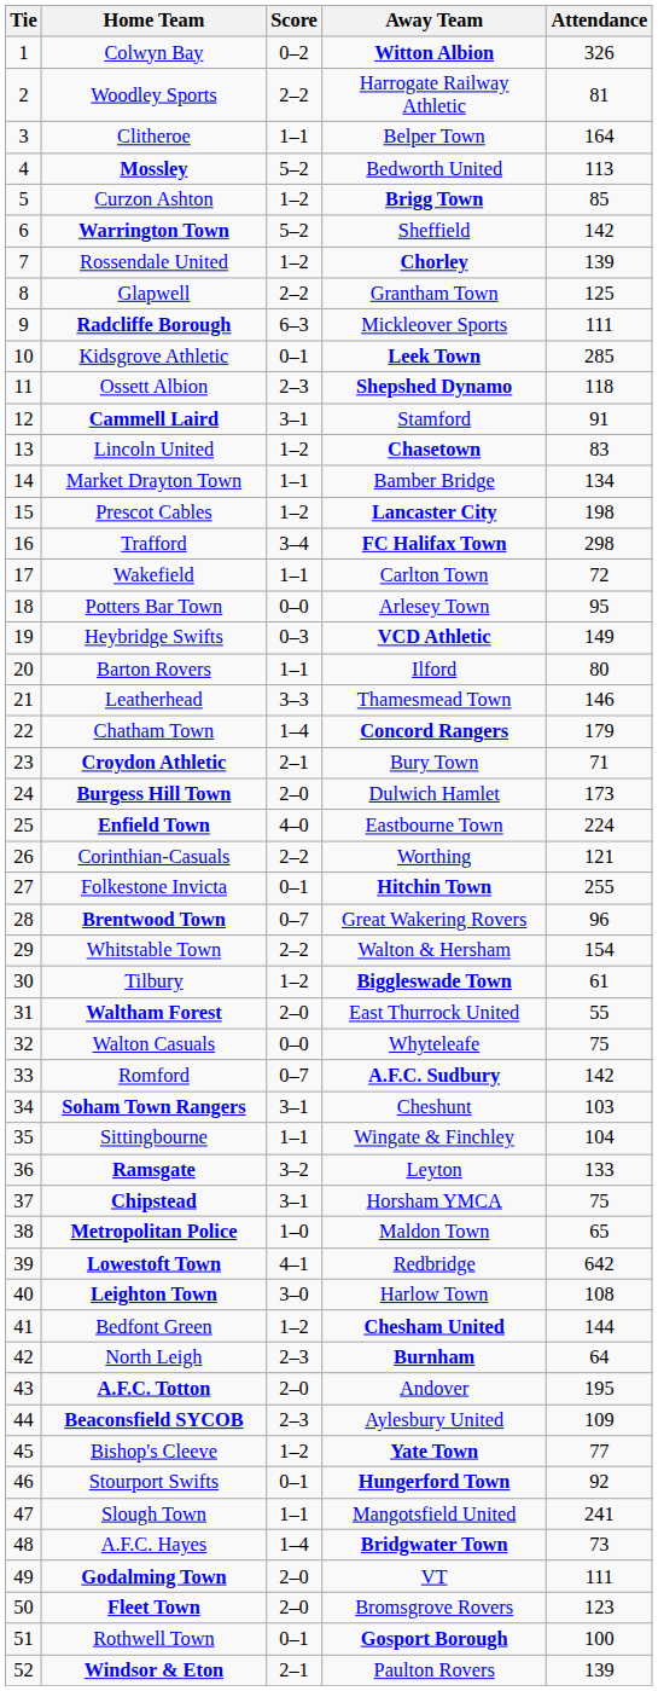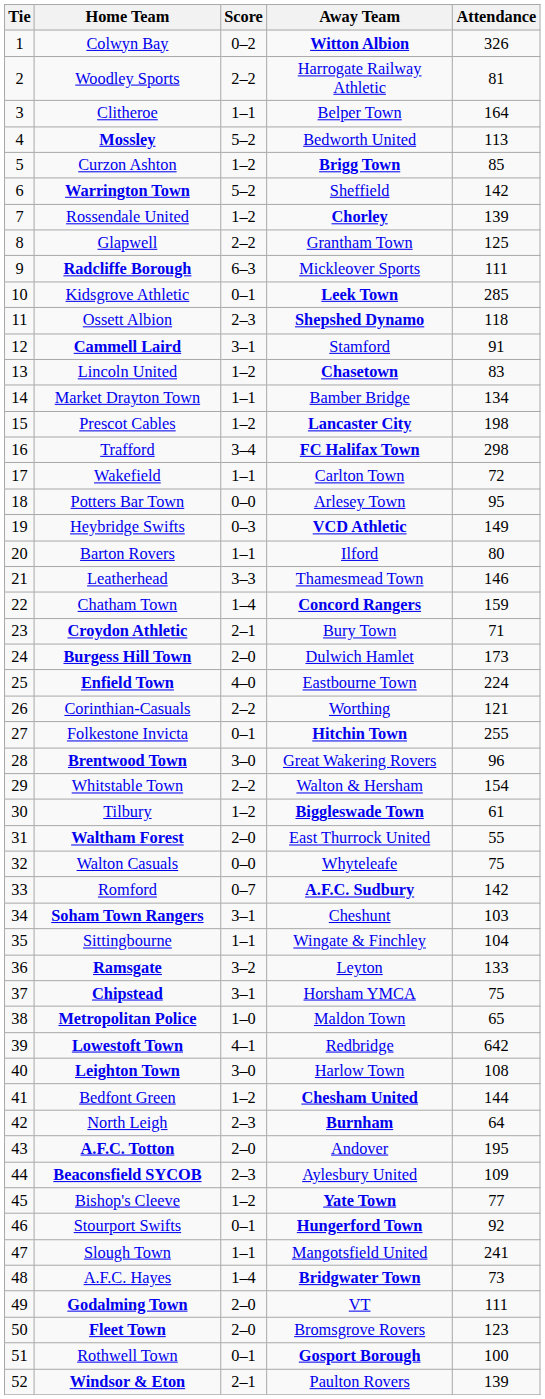 <table class="wikitable" style="text-align:center;">
 <tr>
 <th width=20>Tie</th>
 <th width=175>Home Team</th>
 <th width=20>Score</th>
 <th width=175>Away Team</th>
 <th width=20>Attendance</th>
 </tr>
 <tr>
 <td>1</td>
 <td><a href='#'>Colwyn Bay</a></td>
 <td>0–2</td>
 <td><strong><a href='#'>Witton Albion</a></strong></td>
 <td>326</td>
 </tr>
 <tr>
 <td>2</td>
 <td><a href='#'>Woodley Sports</a></td>
 <td>2–2</td>
 <td><a href='#'>Harrogate Railway Athletic</a></td>
 <td>81</td>
 </tr>
 <tr>
 <td>3</td>
 <td><a href='#'>Clitheroe</a></td>
 <td>1–1</td>
 <td><a href='#'>Belper Town</a></td>
 <td>164</td>
 </tr>
 <tr>
 <td>4</td>
 <td><strong><a href='#'>Mossley</a></strong></td>
 <td>5–2</td>
 <td><a href='#'>Bedworth United</a></td>
 <td>113</td>
 </tr>
 <tr>
 <td>5</td>
 <td><a href='#'>Curzon Ashton</a></td>
 <td>1–2</td>
 <td><strong><a href='#'>Brigg Town</a></strong></td>
 <td>85</td>
 </tr>
 <tr>
 <td>6</td>
 <td><strong><a href='#'>Warrington Town</a></strong></td>
 <td>5–2</td>
 <td><a href='#'>Sheffield</a></td>
 <td>142</td>
 </tr>
 <tr>
 <td>7</td>
 <td><a href='#'>Rossendale United</a></td>
 <td>1–2</td>
 <td><strong><a href='#'>Chorley</a></strong></td>
 <td>139</td>
 </tr>
 <tr>
 <td>8</td>
 <td><a href='#'>Glapwell</a></td>
 <td>2–2</td>
 <td><a href='#'>Grantham Town</a></td>
 <td>125</td>
 </tr>
 <tr>
 <td>9</td>
 <td><strong><a href='#'>Radcliffe Borough</a></strong></td>
 <td>6–3</td>
 <td><a href='#'>Mickleover Sports</a></td>
 <td>111</td>
 </tr>
 <tr>
 <td>10</td>
 <td><a href='#'>Kidsgrove Athletic</a></td>
 <td>0–1</td>
 <td><strong><a href='#'>Leek Town</a></strong></td>
 <td>285</td>
 </tr>
 <tr>
 <td>11</td>
 <td><a href='#'>Ossett Albion</a></td>
 <td>2–3</td>
 <td><strong><a href='#'>Shepshed Dynamo</a></strong></td>
 <td>118</td>
 </tr>
 <tr>
 <td>12</td>
 <td><strong><a href='#'>Cammell Laird</a></strong></td>
 <td>3–1</td>
 <td><a href='#'>Stamford</a></td>
 <td>91</td>
 </tr>
 <tr>
 <td>13</td>
 <td><a href='#'>Lincoln United</a></td>
 <td>1–2</td>
 <td><strong><a href='#'>Chasetown</a></strong></td>
 <td>83</td>
 </tr>
 <tr>
 <td>14</td>
 <td><a href='#'>Market Drayton Town</a></td>
 <td>1–1</td>
 <td><a href='#'>Bamber Bridge</a></td>
 <td>134</td>
 </tr>
 <tr>
 <td>15</td>
 <td><a href='#'>Prescot Cables</a></td>
 <td>1–2</td>
 <td><strong><a href='#'>Lancaster City</a></strong></td>
 <td>198</td>
 </tr>
 <tr>
 <td>16</td>
 <td><a href='#'>Trafford</a></td>
 <td>3–4</td>
 <td><strong><a href='#'>FC Halifax Town</a></strong></td>
 <td>298</td>
 </tr>
 <tr>
 <td>17</td>
 <td><a href='#'>Wakefield</a></td>
 <td>1–1</td>
 <td><a href='#'>Carlton Town</a></td>
 <td>72</td>
 </tr>
 <tr>
 <td>18</td>
 <td><a href='#'>Potters Bar Town</a></td>
 <td>0–0</td>
 <td><a href='#'>Arlesey Town</a></td>
 <td>95</td>
 </tr>
 <tr>
 <td>19</td>
 <td><a href='#'>Heybridge Swifts</a></td>
 <td>0–3</td>
 <td><strong><a href='#'>VCD Athletic</a></strong></td>
 <td>149</td>
 </tr>
 <tr>
 <td>20</td>
 <td><a href='#'>Barton Rovers</a></td>
 <td>1–1</td>
 <td><a href='#'>Ilford</a></td>
 <td>80</td>
 </tr>
 <tr>
 <td>21</td>
 <td><a href='#'>Leatherhead</a></td>
 <td>3–3</td>
 <td><a href='#'>Thamesmead Town</a></td>
 <td>146</td>
 </tr>
 <tr>
 <td>22</td>
 <td><a href='#'>Chatham Town</a></td>
 <td>1–4</td>
 <td><strong><a href='#'>Concord Rangers</a></strong></td>
-<td>179</td>
+<td>159</td>
 </tr>
 <tr>
 <td>23</td>
 <td><strong><a href='#'>Croydon Athletic</a></strong></td>
 <td>2–1</td>
 <td><a href='#'>Bury Town</a></td>
 <td>71</td>
 </tr>
 <tr>
 <td>24</td>
 <td><strong><a href='#'>Burgess Hill Town</a></strong></td>
 <td>2–0</td>
 <td><a href='#'>Dulwich Hamlet</a></td>
 <td>173</td>
 </tr>
 <tr>
 <td>25</td>
 <td><strong><a href='#'>Enfield Town</a></strong></td>
 <td>4–0</td>
 <td><a href='#'>Eastbourne Town</a></td>
 <td>224</td>
 </tr>
 <tr>
 <td>26</td>
 <td><a href='#'>Corinthian-Casuals</a></td>
 <td>2–2</td>
 <td><a href='#'>Worthing</a></td>
 <td>121</td>
 </tr>
 <tr>
 <td>27</td>
 <td><a href='#'>Folkestone Invicta</a></td>
 <td>0–1</td>
 <td><strong><a href='#'>Hitchin Town</a></strong></td>
 <td>255</td>
 </tr>
 <tr>
 <td>28</td>
 <td><strong><a href='#'>Brentwood Town</a></strong></td>
-<td>0–7</td>
+<td>3–0</td>
 <td><a href='#'>Great Wakering Rovers</a></td>
 <td>96</td>
 </tr>
 <tr>
 <td>29</td>
 <td><a href='#'>Whitstable Town</a></td>
 <td>2–2</td>
 <td><a href='#'>Walton & Hersham</a></td>
 <td>154</td>
 </tr>
 <tr>
 <td>30</td>
 <td><a href='#'>Tilbury</a></td>
 <td>1–2</td>
 <td><strong><a href='#'>Biggleswade Town</a></strong></td>
 <td>61</td>
 </tr>
 <tr>
 <td>31</td>
 <td><strong><a href='#'>Waltham Forest</a></strong></td>
 <td>2–0</td>
 <td><a href='#'>East Thurrock United</a></td>
 <td>55</td>
 </tr>
 <tr>
 <td>32</td>
 <td><a href='#'>Walton Casuals</a></td>
 <td>0–0</td>
 <td><a href='#'>Whyteleafe</a></td>
 <td>75</td>
 </tr>
 <tr>
 <td>33</td>
 <td><a href='#'>Romford</a></td>
 <td>0–7</td>
 <td><strong><a href='#'>A.F.C. Sudbury</a></strong></td>
 <td>142</td>
 </tr>
 <tr>
 <td>34</td>
 <td><strong><a href='#'>Soham Town Rangers</a></strong></td>
 <td>3–1</td>
 <td><a href='#'>Cheshunt</a></td>
 <td>103</td>
 </tr>
 <tr>
 <td>35</td>
 <td><a href='#'>Sittingbourne</a></td>
 <td>1–1</td>
 <td><a href='#'>Wingate & Finchley</a></td>
 <td>104</td>
 </tr>
 <tr>
 <td>36</td>
 <td><strong><a href='#'>Ramsgate</a></strong></td>
 <td>3–2</td>
 <td><a href='#'>Leyton</a></td>
 <td>133</td>
 </tr>
 <tr>
 <td>37</td>
 <td><strong><a href='#'>Chipstead</a></strong></td>
 <td>3–1</td>
 <td><a href='#'>Horsham YMCA</a></td>
 <td>75</td>
 </tr>
 <tr>
 <td>38</td>
 <td><strong><a href='#'>Metropolitan Police</a></strong></td>
 <td>1–0</td>
 <td><a href='#'>Maldon Town</a></td>
 <td>65</td>
 </tr>
 <tr>
 <td>39</td>
 <td><strong><a href='#'>Lowestoft Town</a></strong></td>
 <td>4–1</td>
 <td><a href='#'>Redbridge</a></td>
 <td>642</td>
 </tr>
 <tr>
 <td>40</td>
 <td><strong><a href='#'>Leighton Town</a></strong></td>
 <td>3–0</td>
 <td><a href='#'>Harlow Town</a></td>
 <td>108</td>
 </tr>
 <tr>
 <td>41</td>
 <td><a href='#'>Bedfont Green</a></td>
 <td>1–2</td>
 <td><strong><a href='#'>Chesham United</a></strong></td>
 <td>144</td>
 </tr>
 <tr>
 <td>42</td>
 <td><a href='#'>North Leigh</a></td>
 <td>2–3</td>
 <td><strong><a href='#'>Burnham</a></strong></td>
 <td>64</td>
 </tr>
 <tr>
 <td>43</td>
 <td><strong><a href='#'>A.F.C. Totton</a></strong></td>
 <td>2–0</td>
 <td><a href='#'>Andover</a></td>
 <td>195</td>
 </tr>
 <tr>
 <td>44</td>
 <td><strong><a href='#'>Beaconsfield SYCOB</a></strong></td>
 <td>2–3</td>
 <td><a href='#'>Aylesbury United</a></td>
 <td>109</td>
 </tr>
 <tr>
 <td>45</td>
 <td><a href='#'>Bishop's Cleeve</a></td>
 <td>1–2</td>
 <td><strong><a href='#'>Yate Town</a></strong></td>
 <td>77</td>
 </tr>
 <tr>
 <td>46</td>
 <td><a href='#'>Stourport Swifts</a></td>
 <td>0–1</td>
 <td><strong><a href='#'>Hungerford Town</a></strong></td>
 <td>92</td>
 </tr>
 <tr>
 <td>47</td>
 <td><a href='#'>Slough Town</a></td>
 <td>1–1</td>
 <td><a href='#'>Mangotsfield United</a></td>
 <td>241</td>
 </tr>
 <tr>
 <td>48</td>
 <td><a href='#'>A.F.C. Hayes</a></td>
 <td>1–4</td>
 <td><strong><a href='#'>Bridgwater Town</a></strong></td>
 <td>73</td>
 </tr>
 <tr>
 <td>49</td>
 <td><strong><a href='#'>Godalming Town</a></strong></td>
 <td>2–0</td>
 <td><a href='#'>VT</a></td>
 <td>111</td>
 </tr>
 <tr>
 <td>50</td>
 <td><strong><a href='#'>Fleet Town</a></strong></td>
 <td>2–0</td>
 <td><a href='#'>Bromsgrove Rovers</a></td>
 <td>123</td>
 </tr>
 <tr>
 <td>51</td>
 <td><a href='#'>Rothwell Town</a></td>
 <td>0–1</td>
 <td><strong><a href='#'>Gosport Borough</a></strong></td>
 <td>100</td>
 </tr>
 <tr>
 <td>52</td>
 <td><strong><a href='#'>Windsor & Eton</a></strong></td>
 <td>2–1</td>
 <td><a href='#'>Paulton Rovers</a></td>
 <td>139</td>
 </tr>
 </table>
